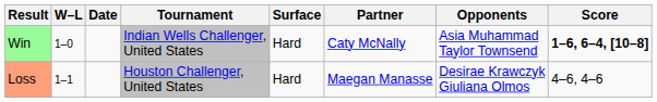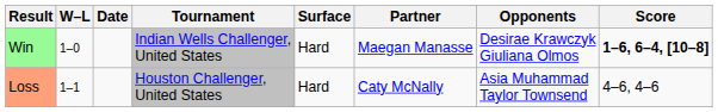 <table class="sortable wikitable">
 <tr>
 <th>Result</th>
 <th class="unsortable">W–L</th>
 <th>Date</th>
 <th>Tournament</th>
 <th>Surface</th>
 <th>Partner</th>
 <th>Opponents</th>
 <th class="unsortable">Score</th>
 </tr>
 <tr>
 <td style="background:#98fb98;">Win</td>
 <td><small>1–0</small></td>
 <td><a href='#'></a></td>
 <td bgcolor="silver"><a href='#'>Indian Wells Challenger</a>, <br>United States</td>
 <td>Hard</td>
-<td> <a href='#'>Caty McNally</a></td>
-<td> <a href='#'>Asia Muhammad</a> <br>  <a href='#'>Taylor Townsend</a></td>
+<td> <a href='#'>Maegan Manasse</a></td>
+<td> <a href='#'>Desirae Krawczyk</a> <br>  <a href='#'>Giuliana Olmos</a></td>
 <td><strong>1–6, 6–4, [10–8]</strong></td>
 </tr>
 <tr>
 <td style="background:#ffa07a;">Loss</td>
 <td><small>1–1</small></td>
 <td><a href='#'></a></td>
 <td bgcolor="silver"><a href='#'>Houston Challenger</a>, <br>United States</td>
 <td>Hard</td>
-<td> <a href='#'>Maegan Manasse</a></td>
-<td> <a href='#'>Desirae Krawczyk</a> <br>  <a href='#'>Giuliana Olmos</a></td>
+<td> <a href='#'>Caty McNally</a></td>
+<td> <a href='#'>Asia Muhammad</a> <br>  <a href='#'>Taylor Townsend</a></td>
 <td>4–6, 4–6</td>
 </tr>
 </table>
